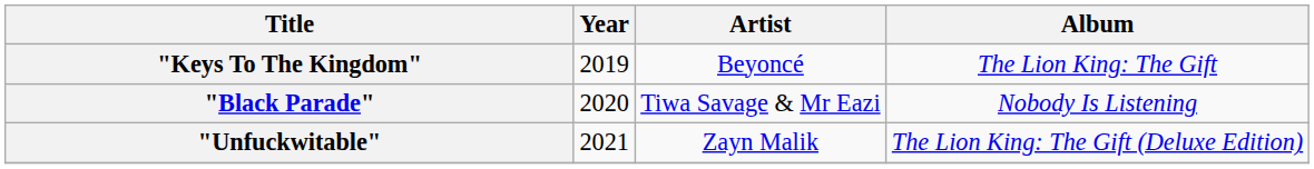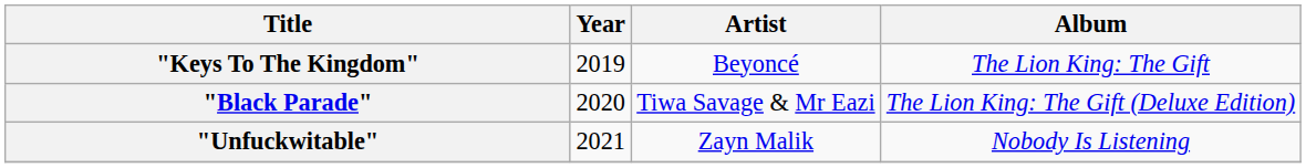 <table class="wikitable plainrowheaders" style="text-align:center;">
 <tr>
 <th scope="col" style="width:22.5em;">Title</th>
 <th scope="col">Year</th>
 <th scope="col">Artist</th>
 <th scope="col">Album</th>
 </tr>
 <tr>
 <th scope="row">"Keys To The Kingdom"</th>
 <td>2019</td>
 <td><a href='#'>Beyoncé</a></td>
 <td><em><a href='#'>The Lion King: The Gift</a></em></td>
 </tr>
 <tr>
 <th scope="row">"<a href='#'>Black Parade</a>"</th>
 <td>2020</td>
 <td><a href='#'>Tiwa Savage</a> & <a href='#'>Mr Eazi</a></td>
-<td><em><a href='#'>Nobody Is Listening</a></em></td>
+<td><em><a href='#'>The Lion King: The Gift (Deluxe Edition)</a></em></td>
 </tr>
 <tr>
 <th scope="row">"Unfuckwitable"</th>
 <td>2021</td>
 <td><a href='#'>Zayn Malik</a></td>
-<td><em><a href='#'>The Lion King: The Gift (Deluxe Edition)</a></em></td>
+<td><em><a href='#'>Nobody Is Listening</a></em></td>
 </tr>
 <tr>
 </tr>
 </table>
